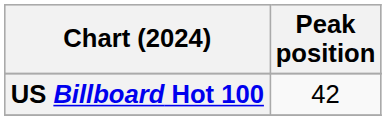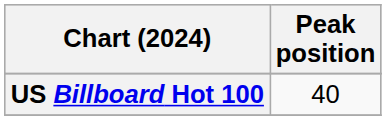 <table class="wikitable plainrowheaders sortable">
 <tr>
 <th>Chart (2024)</th>
 <th>Peak<br>position</th>
 </tr>
 <tr>
 </tr>
 <tr>
 </tr>
 <tr>
 </tr>
 <tr>
 <th scope="row">US <a href='#'><em>Billboard</em> Hot 100</a></th>
-<td align="center">42</td>
+<td align="center">40</td>
 </tr>
 <tr>
 </tr>
 </table>
